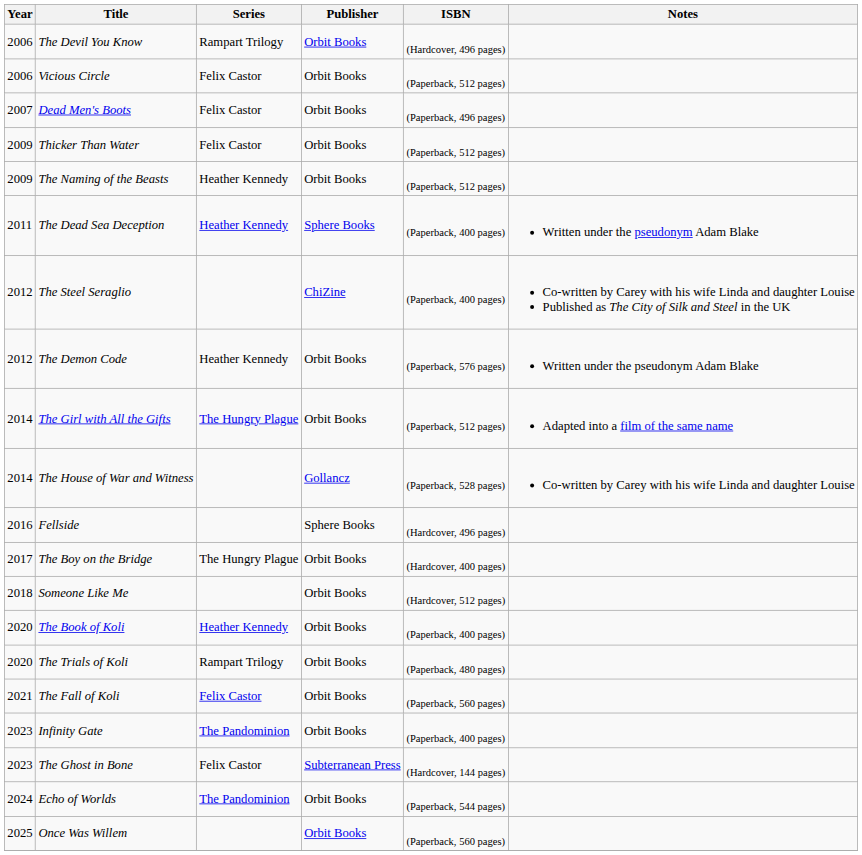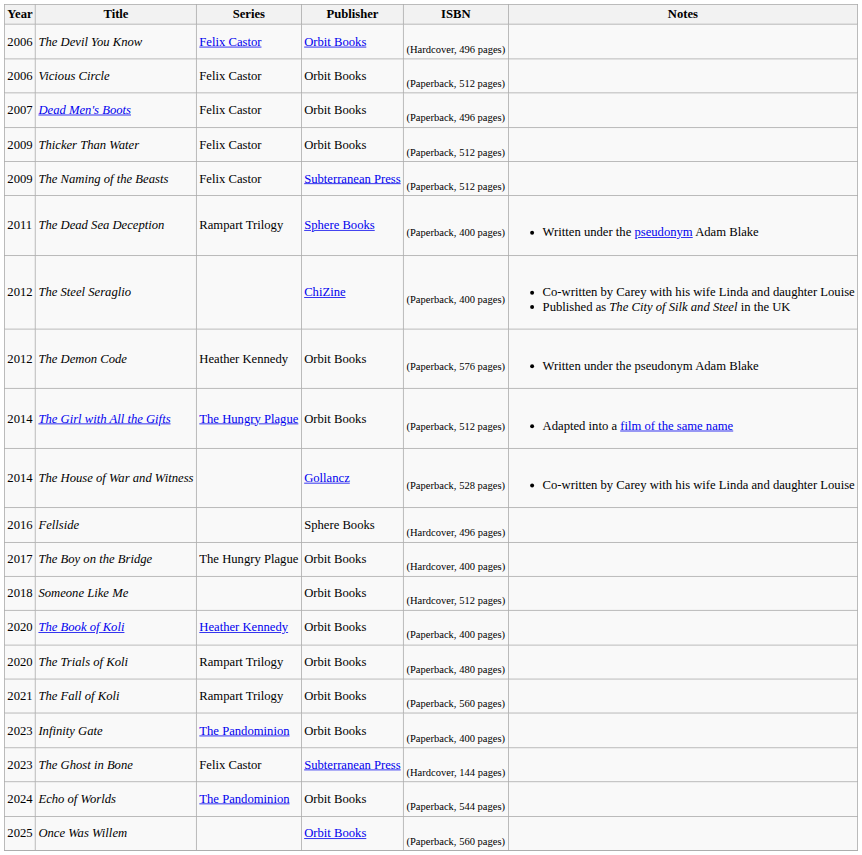 <table class="wikitable sortable">
 <tr>
 <th>Year</th>
 <th>Title</th>
 <th>Series</th>
 <th>Publisher</th>
 <th>ISBN</th>
 <th>Notes</th>
 </tr>
 <tr>
 <td>2006</td>
 <td><em>The Devil You Know</em></td>
-<td>Rampart Trilogy</td>
+<td><a href='#'>Felix Castor</a></td>
 <td><a href='#'>Orbit Books</a></td>
 <td><br><small>(Hardcover, 496 pages)</small></td>
 <td></td>
 </tr>
 <tr>
 <td>2006</td>
 <td><em>Vicious Circle</em></td>
 <td>Felix Castor</td>
 <td>Orbit Books</td>
 <td><br><small>(Paperback, 512 pages)</small></td>
 <td></td>
 </tr>
 <tr>
 <td>2007</td>
 <td><em><a href='#'>Dead Men's Boots</a></em></td>
 <td>Felix Castor</td>
 <td>Orbit Books</td>
 <td><br><small>(Paperback, 496 pages)</small></td>
 <td></td>
 </tr>
 <tr>
 <td>2009</td>
 <td><em>Thicker Than Water</em></td>
 <td>Felix Castor</td>
 <td>Orbit Books</td>
 <td><br><small>(Paperback, 512 pages)</small></td>
 <td></td>
 </tr>
 <tr>
 <td>2009</td>
 <td><em>The Naming of the Beasts</em></td>
-<td>Heather Kennedy</td>
-<td>Orbit Books</td>
+<td>Felix Castor</td>
+<td><a href='#'>Subterranean Press</a></td>
 <td><br><small>(Paperback, 512 pages)</small></td>
 <td></td>
 </tr>
 <tr>
 <td>2011</td>
 <td><em>The Dead Sea Deception</em></td>
-<td><a href='#'>Heather Kennedy</a></td>
+<td>Rampart Trilogy</td>
 <td><a href='#'>Sphere Books</a></td>
 <td><br><small>(Paperback, 400 pages)</small></td>
 <td><br><ul><li>Written under the <a href='#'>pseudonym</a> Adam Blake</li></ul></td>
 </tr>
 <tr>
 <td>2012</td>
 <td><em>The Steel Seraglio</em></td>
 <td></td>
 <td><a href='#'>ChiZine</a></td>
 <td><br><small>(Paperback, 400 pages)</small></td>
 <td><br><ul><li>Co-written by Carey with his wife Linda and daughter Louise</li><li>Published as <em>The City of Silk and Steel</em> in the UK</li></ul></td>
 </tr>
 <tr>
 <td>2012</td>
 <td><em>The Demon Code</em></td>
 <td>Heather Kennedy</td>
 <td>Orbit Books</td>
 <td><br><small>(Paperback, 576 pages)</small></td>
 <td><br><ul><li>Written under the pseudonym Adam Blake</li></ul></td>
 </tr>
 <tr>
 <td>2014</td>
 <td><em><a href='#'>The Girl with All the Gifts</a></em></td>
 <td><a href='#'>The Hungry Plague</a></td>
 <td>Orbit Books</td>
 <td><br><small>(Paperback, 512 pages)</small></td>
 <td><br><ul><li>Adapted into a <a href='#'>film of the same name</a></li></ul></td>
 </tr>
 <tr>
 <td>2014</td>
 <td><em>The House of War and Witness</em></td>
 <td></td>
 <td><a href='#'>Gollancz</a></td>
 <td><br><small>(Paperback, 528 pages)</small></td>
 <td><br><ul><li>Co-written by Carey with his wife Linda and daughter Louise</li></ul></td>
 </tr>
 <tr>
 <td>2016</td>
 <td><em>Fellside</em></td>
 <td></td>
 <td>Sphere Books</td>
 <td><br><small>(Hardcover, 496 pages)</small></td>
 <td></td>
 </tr>
 <tr>
 <td>2017</td>
 <td><em>The Boy on the Bridge</em></td>
 <td>The Hungry Plague</td>
 <td>Orbit Books</td>
 <td><br><small>(Hardcover, 400 pages)</small></td>
 <td></td>
 </tr>
 <tr>
 <td>2018</td>
 <td><em>Someone Like Me</em></td>
 <td></td>
 <td>Orbit Books</td>
 <td><br><small>(Hardcover, 512 pages)</small></td>
 <td></td>
 </tr>
 <tr>
 <td>2020</td>
 <td><em><a href='#'>The Book of Koli</a></em></td>
 <td><a href='#'>Heather Kennedy</a></td>
 <td>Orbit Books</td>
 <td><br><small>(Paperback, 400 pages)</small></td>
 <td></td>
 </tr>
 <tr>
 <td>2020</td>
 <td><em>The Trials of Koli</em></td>
 <td>Rampart Trilogy</td>
 <td>Orbit Books</td>
 <td><br><small>(Paperback, 480 pages)</small></td>
 <td></td>
 </tr>
 <tr>
 <td>2021</td>
 <td><em>The Fall of Koli</em></td>
-<td><a href='#'>Felix Castor</a></td>
+<td>Rampart Trilogy</td>
 <td>Orbit Books</td>
 <td><br><small>(Paperback, 560 pages)</small></td>
 <td></td>
 </tr>
 <tr>
 <td>2023</td>
 <td><em>Infinity Gate</em></td>
 <td><a href='#'>The Pandominion</a></td>
 <td>Orbit Books</td>
 <td><br><small>(Paperback, 400 pages)</small></td>
 <td></td>
 </tr>
 <tr>
 <td>2023</td>
 <td><em>The Ghost in Bone</em></td>
 <td>Felix Castor</td>
 <td><a href='#'>Subterranean Press</a></td>
 <td><br><small>(Hardcover, 144 pages)</small></td>
 <td></td>
 </tr>
 <tr>
 <td>2024</td>
 <td><em>Echo of Worlds</em></td>
 <td><a href='#'>The Pandominion</a></td>
 <td>Orbit Books</td>
 <td><br><small>(Paperback, 544 pages)</small></td>
 <td></td>
 </tr>
 <tr>
 <td>2025</td>
 <td><em>Once Was Willem</em></td>
 <td></td>
 <td><a href='#'>Orbit Books</a></td>
 <td><br><small>(Paperback, 560 pages)</small></td>
 <td></td>
 </tr>
 <tr>
 </tr>
 </table>
